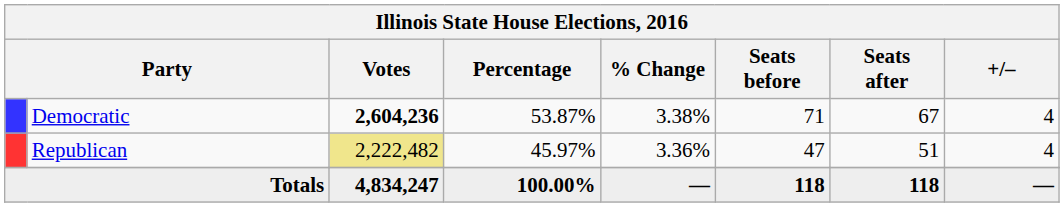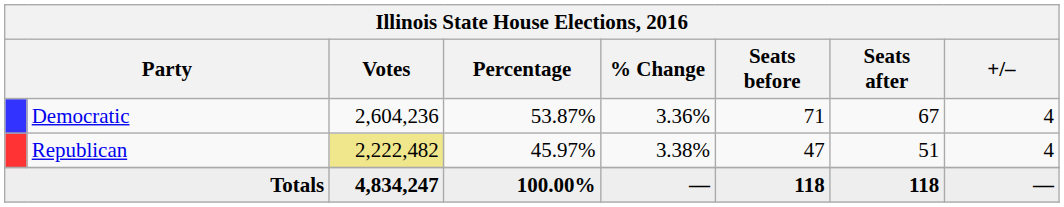 <table class="wikitable" style="font-size: 95%;">
 <tr style="background-color:#E9E9E9">
 <th colspan="9">Illinois State House Elections, 2016</th>
 </tr>
 <tr bgcolor="#EEEEEE" align="center">
 <th colspan=2 style="width: 15em">Party</th>
 <th style="width: 5em">Votes</th>
 <th style="width: 7em">Percentage</th>
 <th style="width: 5em">% Change</th>
 <th style="width: 5em">Seats<br>before</th>
 <th style="width: 5em">Seats<br>after</th>
 <th style="width: 5em">+/–</th>
 </tr>
 <tr>
 <th style="background-color:#3333FF; width: 3px"></th>
 <td style="width: 130px"><a href='#'>Democratic</a></td>
-<td align="right"><strong>2,604,236</strong></td>
+<td align="right">2,604,236</td>
 <td align="right">53.87%</td>
-<td align="right">3.38%</td>
+<td align="right">3.36%</td>
 <td align="right">71</td>
 <td align="right">67</td>
 <td align="right">4</td>
 </tr>
 <tr>
 <th style="background-color:#FF3333; width: 3px"></th>
 <td style="width: 130px"><a href='#'>Republican</a></td>
 <td align="right" style="background: khaki;">2,222,482</td>
 <td align="right">45.97%</td>
-<td align="right">3.36%</td>
+<td align="right">3.38%</td>
 <td align="right">47</td>
 <td align="right">51</td>
 <td align="right">4</td>
 </tr>
 <tr>
 </tr>
 <tr bgcolor="#EEEEEE">
 <td colspan="2" align="right"><strong>Totals</strong></td>
 <td align="right"><strong>4,834,247</strong></td>
 <td align="right"><strong>100.00%</strong></td>
 <td align="right"><strong>—</strong></td>
 <td align="right"><strong>118</strong></td>
 <td align="right"><strong>118</strong></td>
 <td align="right"><strong>—</strong></td>
 </tr>
 </table>
